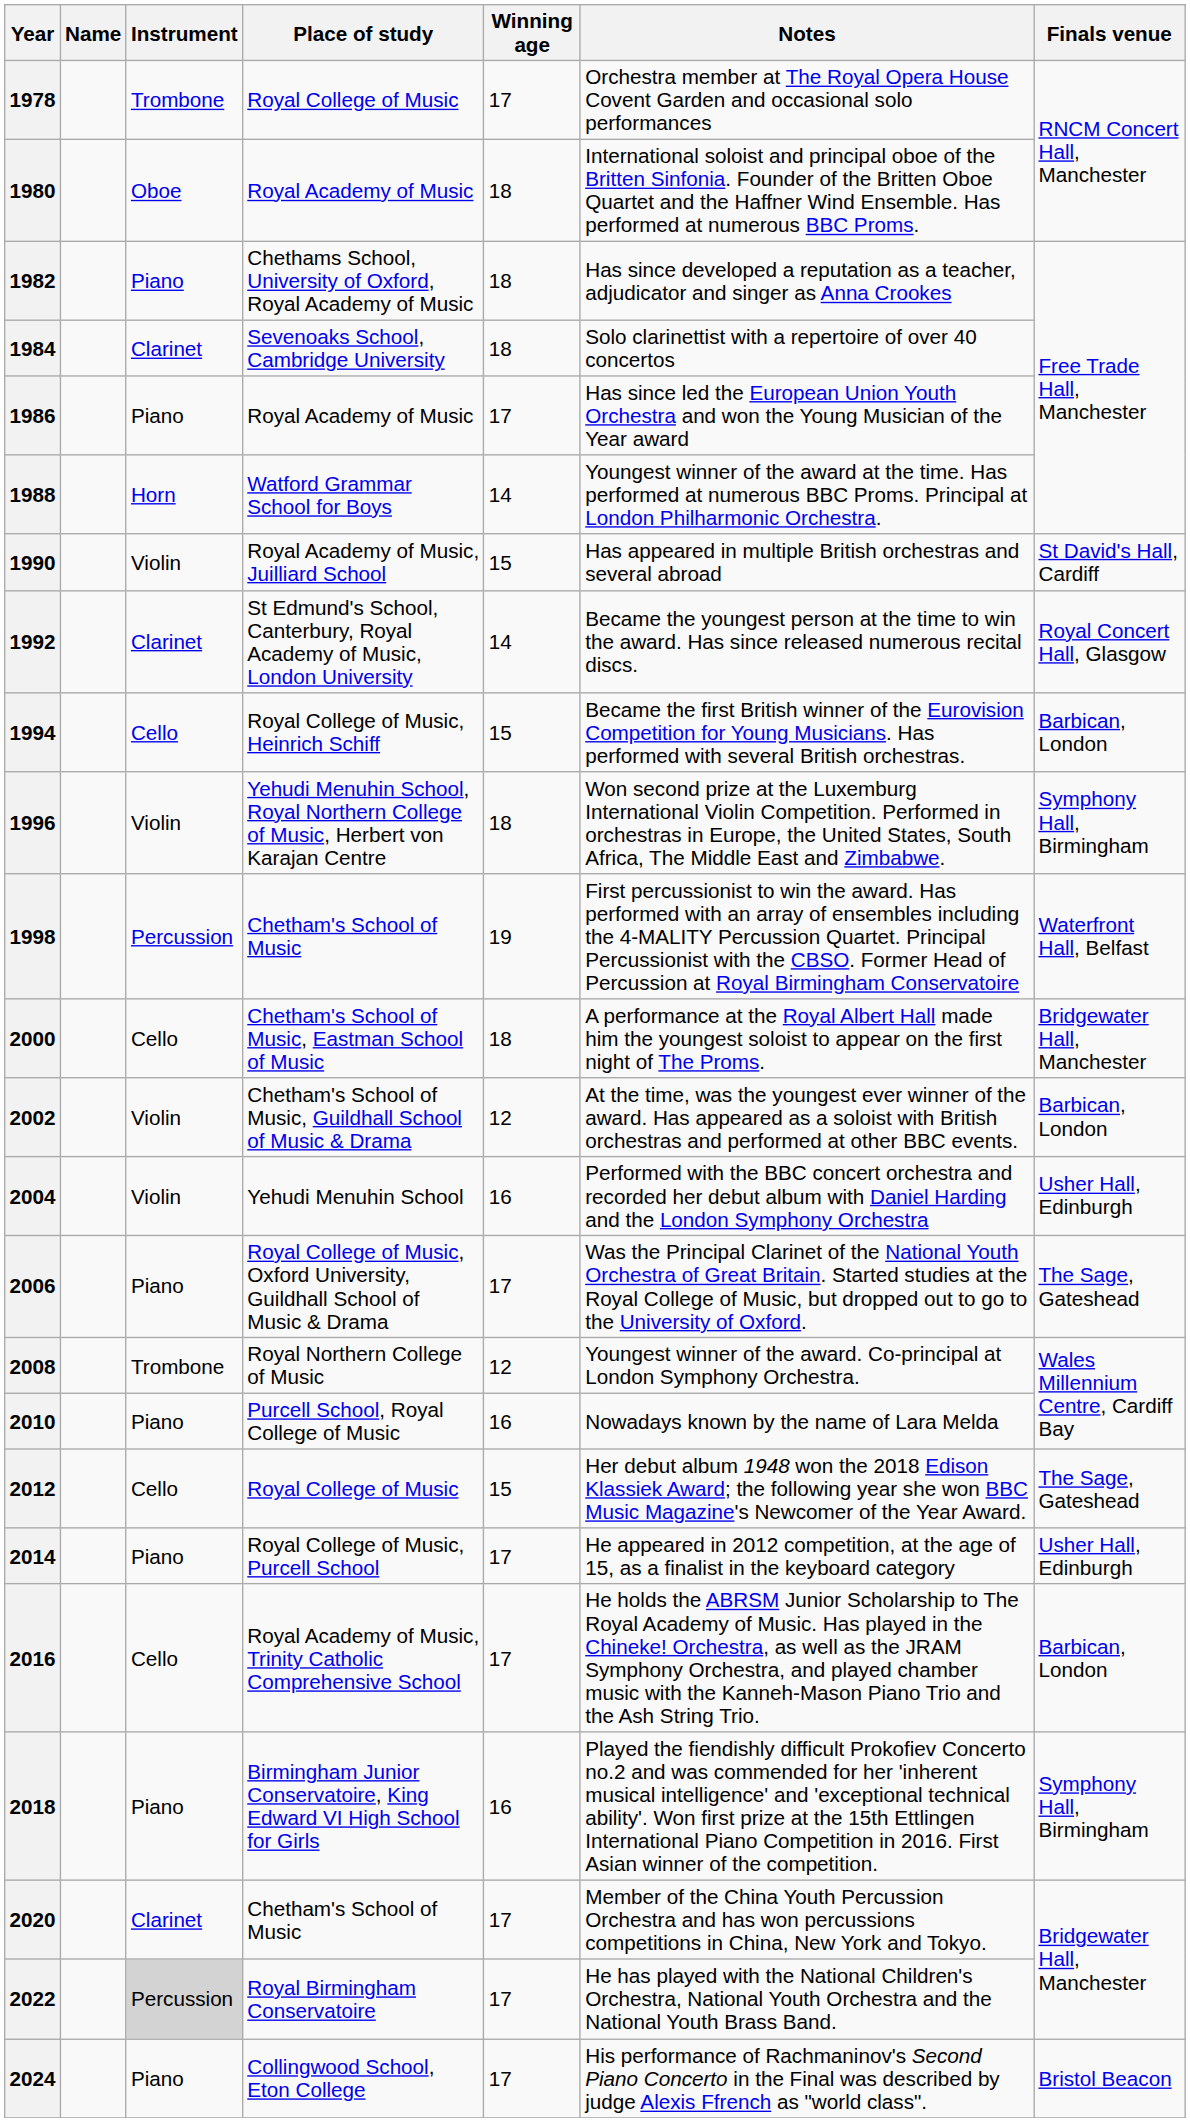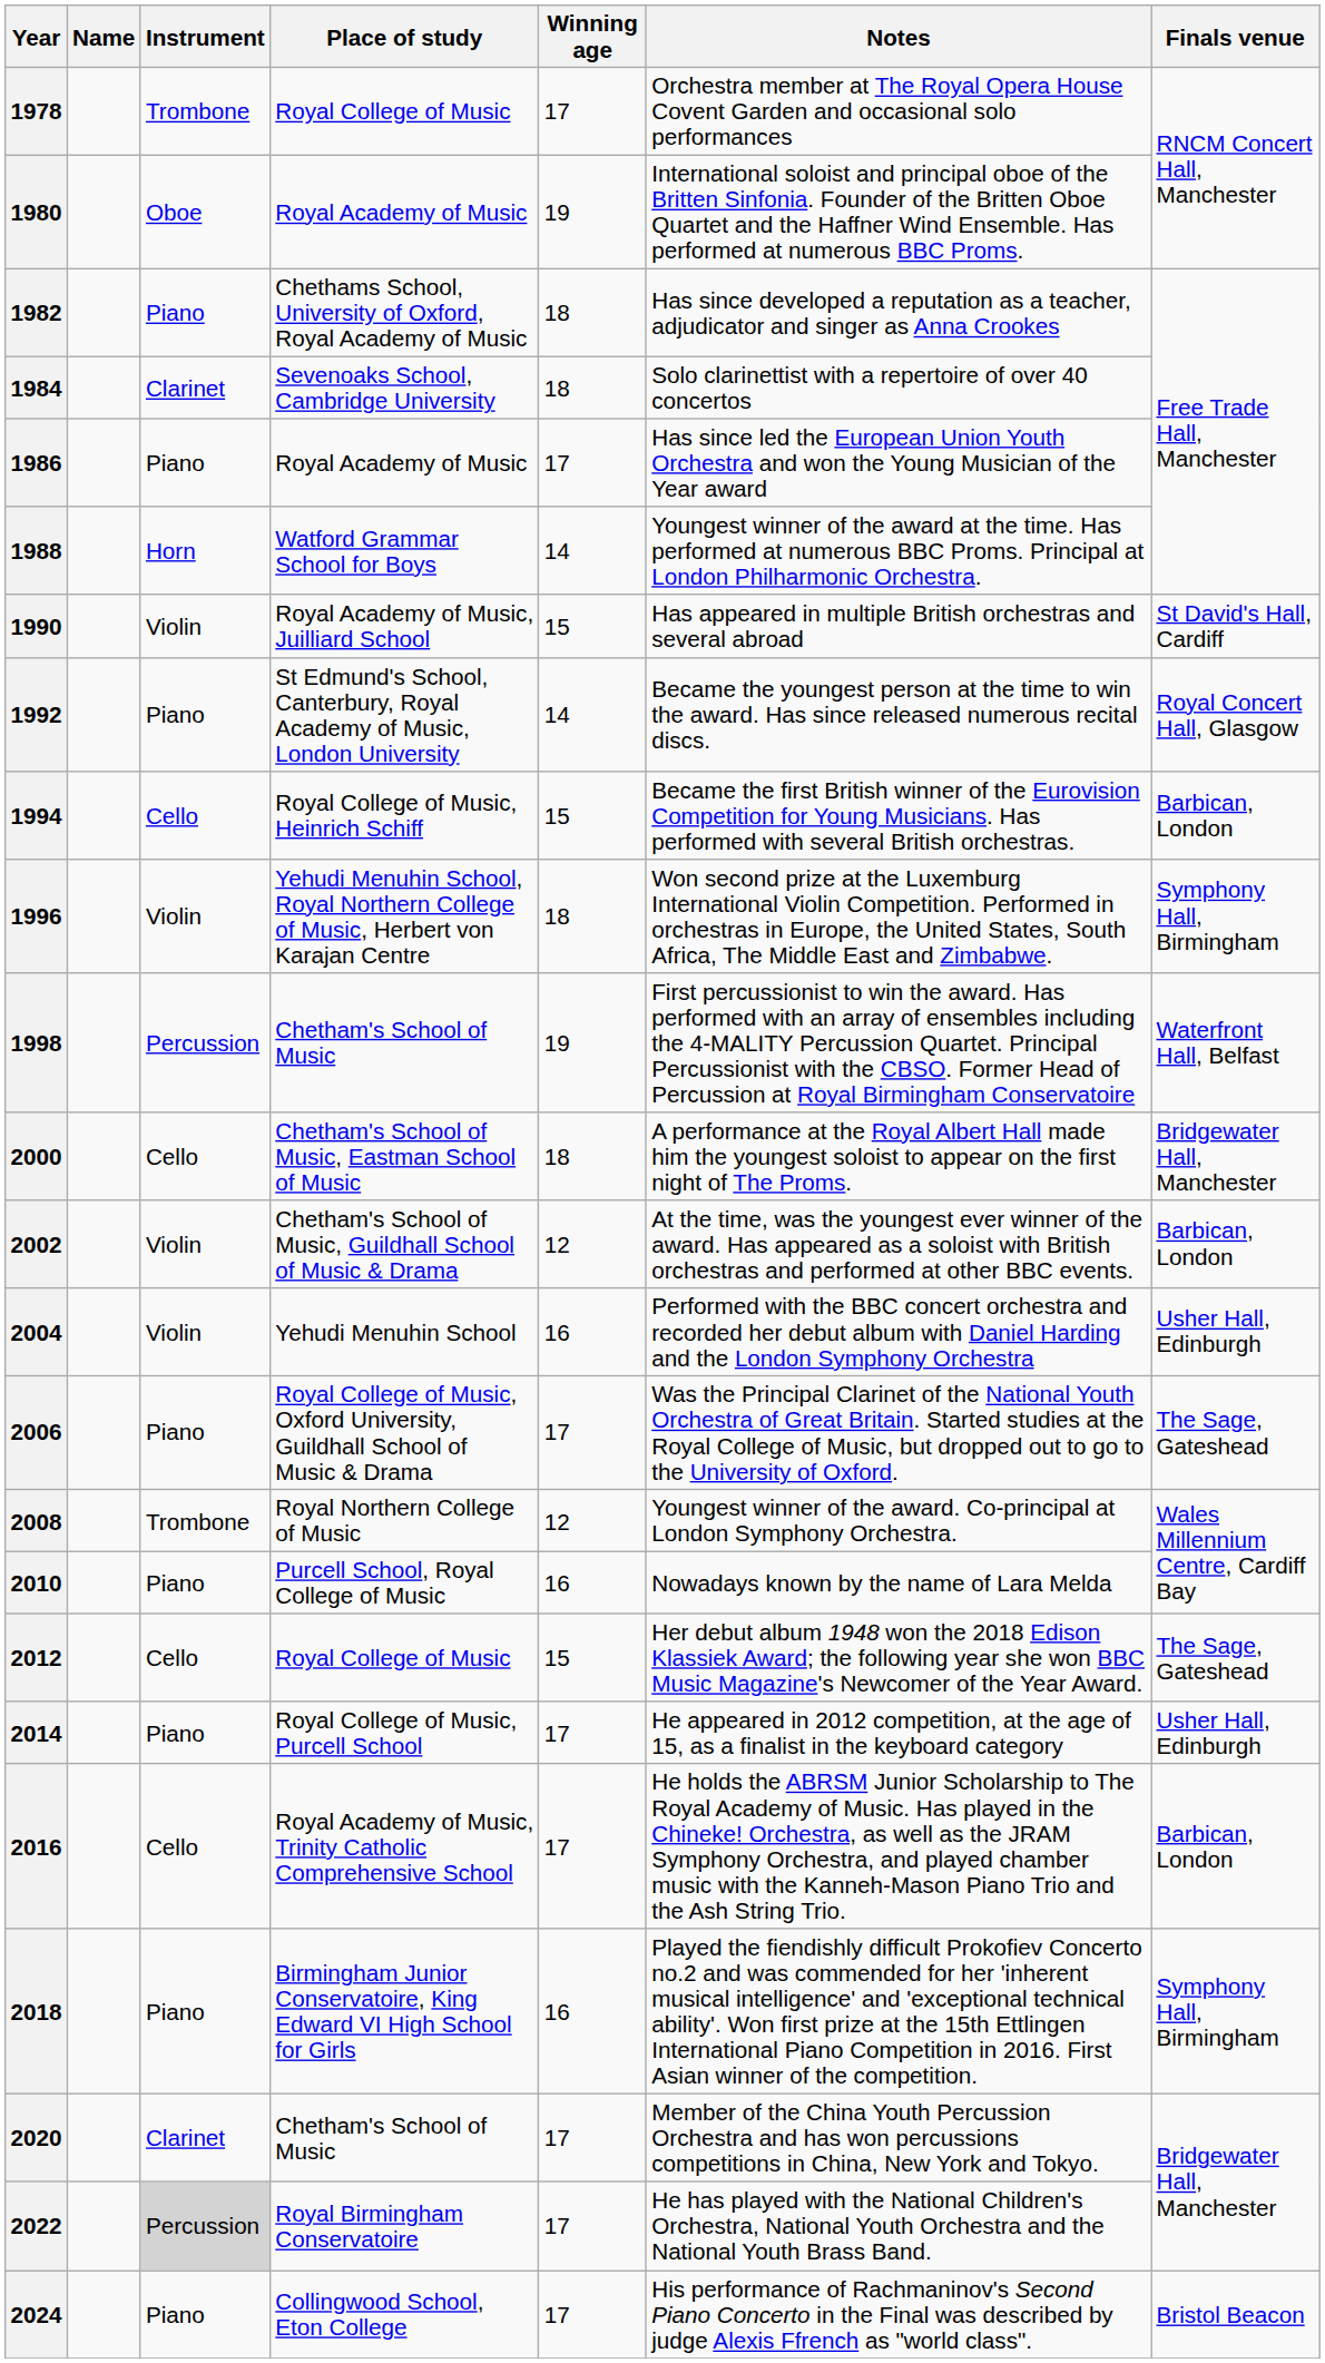 <table class="wikitable sortable" style="font-size: 95%;">
 <tr>
 <th>Year</th>
 <th>Name</th>
 <th>Instrument</th>
 <th class="unsortable">Place of study</th>
 <th>Winning age</th>
 <th class="unsortable">Notes</th>
 <th class="unsortable">Finals venue</th>
 </tr>
 <tr>
 <th>1978</th>
 <td></td>
 <td><a href='#'>Trombone</a></td>
 <td><a href='#'>Royal College of Music</a></td>
 <td>17</td>
 <td>Orchestra member at <a href='#'>The Royal Opera House</a> Covent Garden and occasional solo performances</td>
 <td rowspan="2"><a href='#'>RNCM Concert Hall</a>, Manchester</td>
 </tr>
 <tr>
 <th>1980</th>
 <td></td>
 <td><a href='#'>Oboe</a></td>
 <td><a href='#'>Royal Academy of Music</a></td>
-<td>18</td>
+<td>19</td>
 <td>International soloist and principal oboe of the <a href='#'>Britten Sinfonia</a>. Founder of the Britten Oboe Quartet and the Haffner Wind Ensemble. Has performed at numerous <a href='#'>BBC Proms</a>.</td>
 </tr>
 <tr>
 <th>1982</th>
 <td></td>
 <td><a href='#'>Piano</a></td>
 <td>Chethams School, <a href='#'>University of Oxford</a>, Royal Academy of Music</td>
 <td>18</td>
 <td>Has since developed a reputation as a teacher, adjudicator and singer as <a href='#'>Anna Crookes</a></td>
 <td rowspan="4"><a href='#'>Free Trade Hall</a>, Manchester</td>
 </tr>
 <tr>
 <th>1984</th>
 <td></td>
 <td><a href='#'>Clarinet</a></td>
 <td><a href='#'>Sevenoaks School</a>, <a href='#'>Cambridge University</a></td>
 <td>18</td>
 <td>Solo clarinettist with a repertoire of over 40 concertos</td>
 </tr>
 <tr>
 <th>1986</th>
 <td></td>
 <td>Piano</td>
 <td>Royal Academy of Music</td>
 <td>17</td>
 <td>Has since led the <a href='#'>European Union Youth Orchestra</a> and won the Young Musician of the Year award</td>
 </tr>
 <tr>
 <th>1988</th>
 <td></td>
 <td><a href='#'>Horn</a></td>
 <td><a href='#'>Watford Grammar School for Boys</a></td>
 <td>14</td>
 <td>Youngest winner of the award at the time. Has performed at numerous BBC Proms. Principal at <a href='#'>London Philharmonic Orchestra</a>.</td>
 </tr>
 <tr>
 <th>1990</th>
 <td></td>
 <td>Violin</td>
 <td>Royal Academy of Music, <a href='#'>Juilliard School</a></td>
 <td>15</td>
 <td>Has appeared in multiple British orchestras and several abroad</td>
 <td><a href='#'>St David's Hall</a>, Cardiff</td>
 </tr>
 <tr>
 <th>1992</th>
 <td></td>
-<td><a href='#'>Clarinet</a></td>
+<td>Piano</td>
 <td>St Edmund's School, Canterbury, Royal Academy of Music, <a href='#'>London University</a></td>
 <td>14</td>
 <td>Became the youngest person at the time to win the award. Has since released numerous recital discs.</td>
 <td><a href='#'>Royal Concert Hall</a>, Glasgow</td>
 </tr>
 <tr>
 <th>1994</th>
 <td></td>
 <td><a href='#'>Cello</a></td>
 <td>Royal College of Music, <a href='#'>Heinrich Schiff</a></td>
 <td>15</td>
 <td>Became the first British winner of the <a href='#'>Eurovision Competition for Young Musicians</a>. Has performed with several British orchestras.</td>
 <td><a href='#'>Barbican</a>, London</td>
 </tr>
 <tr>
 <th>1996</th>
 <td></td>
 <td>Violin</td>
 <td><a href='#'>Yehudi Menuhin School</a>, <a href='#'>Royal Northern College of Music</a>, Herbert von Karajan Centre</td>
 <td>18</td>
 <td>Won second prize at the Luxemburg International Violin Competition. Performed in orchestras in Europe, the United States, South Africa, The Middle East and <a href='#'>Zimbabwe</a>.</td>
 <td><a href='#'>Symphony Hall</a>, Birmingham</td>
 </tr>
 <tr>
 <th>1998</th>
 <td></td>
 <td><a href='#'>Percussion</a></td>
 <td><a href='#'>Chetham's School of Music</a></td>
 <td>19</td>
 <td>First percussionist to win the award. Has performed with an array of ensembles including the 4-MALITY Percussion Quartet. Principal Percussionist with the <a href='#'>CBSO</a>. Former Head of Percussion at <a href='#'>Royal Birmingham Conservatoire</a></td>
 <td><a href='#'>Waterfront Hall</a>, Belfast</td>
 </tr>
 <tr>
 <th>2000</th>
 <td></td>
 <td>Cello</td>
 <td><a href='#'>Chetham's School of Music</a>, <a href='#'>Eastman School of Music</a></td>
 <td>18</td>
 <td>A performance at the <a href='#'>Royal Albert Hall</a> made him the youngest soloist to appear on the first night of <a href='#'>The Proms</a>.</td>
 <td><a href='#'>Bridgewater Hall</a>, Manchester</td>
 </tr>
 <tr>
 <th>2002</th>
 <td></td>
 <td>Violin</td>
 <td>Chetham's School of Music, <a href='#'>Guildhall School of Music & Drama</a></td>
 <td>12</td>
 <td>At the time, was the youngest ever winner of the award. Has appeared as a soloist with British orchestras and performed at other BBC events.</td>
 <td><a href='#'>Barbican</a>, London</td>
 </tr>
 <tr>
 <th>2004</th>
 <td></td>
 <td>Violin</td>
 <td>Yehudi Menuhin School</td>
 <td>16</td>
 <td>Performed with the BBC concert orchestra and recorded her debut album with <a href='#'>Daniel Harding</a> and the <a href='#'>London Symphony Orchestra</a></td>
 <td><a href='#'>Usher Hall</a>, Edinburgh</td>
 </tr>
 <tr>
 <th>2006</th>
 <td></td>
 <td>Piano</td>
 <td><a href='#'>Royal College of Music</a>, Oxford University, Guildhall School of Music & Drama</td>
 <td>17</td>
 <td>Was the Principal Clarinet of the <a href='#'>National Youth Orchestra of Great Britain</a>. Started studies at the Royal College of Music, but dropped out to go to the <a href='#'>University of Oxford</a>.</td>
 <td><a href='#'>The Sage</a>, Gateshead</td>
 </tr>
 <tr>
 <th>2008</th>
 <td></td>
 <td>Trombone</td>
 <td>Royal Northern College of Music</td>
 <td>12</td>
 <td>Youngest winner of the award. Co-principal at London Symphony Orchestra.</td>
 <td rowspan="2"><a href='#'>Wales Millennium Centre</a>, Cardiff Bay</td>
 </tr>
 <tr>
 <th>2010</th>
 <td></td>
 <td>Piano</td>
 <td><a href='#'>Purcell School</a>, Royal College of Music</td>
 <td>16</td>
 <td>Nowadays known by the name of Lara Melda</td>
 </tr>
 <tr>
 <th>2012</th>
 <td></td>
 <td>Cello</td>
 <td><a href='#'>Royal College of Music</a></td>
 <td>15</td>
 <td>Her debut album <em>1948</em> won the 2018 <a href='#'>Edison Klassiek Award</a>; the following year she won <a href='#'>BBC Music Magazine</a>'s Newcomer of the Year Award.</td>
 <td><a href='#'>The Sage</a>, Gateshead</td>
 </tr>
 <tr>
 <th>2014</th>
 <td></td>
 <td>Piano</td>
 <td>Royal College of Music, <a href='#'>Purcell School</a></td>
 <td>17</td>
 <td>He appeared in 2012 competition, at the age of 15, as a finalist in the keyboard category</td>
 <td><a href='#'>Usher Hall</a>, Edinburgh</td>
 </tr>
 <tr>
 <th>2016</th>
 <td></td>
 <td>Cello</td>
 <td>Royal Academy of Music, <a href='#'>Trinity Catholic Comprehensive School</a></td>
 <td>17</td>
 <td>He holds the <a href='#'>ABRSM</a> Junior Scholarship to The Royal Academy of Music. Has played in the <a href='#'>Chineke! Orchestra</a>, as well as the JRAM Symphony Orchestra, and played chamber music with the Kanneh-Mason Piano Trio and the Ash String Trio.</td>
 <td><a href='#'>Barbican</a>, London</td>
 </tr>
 <tr>
 <th>2018</th>
 <td></td>
 <td>Piano</td>
 <td><a href='#'>Birmingham Junior Conservatoire</a>, <a href='#'>King Edward VI High School for Girls</a></td>
 <td>16</td>
 <td>Played the fiendishly difficult Prokofiev Concerto no.2 and was commended for her 'inherent musical intelligence' and 'exceptional technical ability'. Won first prize at the 15th Ettlingen International Piano Competition in 2016. First Asian winner of the competition.</td>
 <td><a href='#'>Symphony Hall</a>, Birmingham</td>
 </tr>
 <tr>
 <th>2020</th>
 <td></td>
 <td><a href='#'>Clarinet</a></td>
 <td>Chetham's School of Music</td>
 <td>17</td>
 <td>Member of the China Youth Percussion Orchestra and has won percussions competitions in China, New York and Tokyo.</td>
 <td rowspan="2"><a href='#'>Bridgewater Hall</a>, Manchester</td>
 </tr>
 <tr>
 <th>2022</th>
 <td></td>
 <td style="background: lightgrey;">Percussion</td>
 <td><a href='#'>Royal Birmingham Conservatoire</a></td>
 <td>17</td>
 <td>He has played with the National Children's Orchestra, National Youth Orchestra and the National Youth Brass Band.</td>
 </tr>
 <tr>
 <th>2024</th>
 <td></td>
 <td>Piano</td>
 <td><a href='#'>Collingwood School</a>, <a href='#'>Eton College</a></td>
 <td>17</td>
 <td>His performance of Rachmaninov's <em>Second Piano Concerto</em> in the Final was described by judge <a href='#'>Alexis Ffrench</a> as "world class".</td>
 <td><a href='#'>Bristol Beacon</a></td>
 </tr>
 <tr>
 </tr>
 </table>
